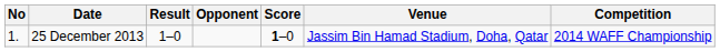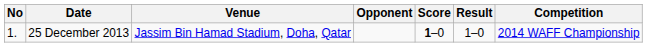 <table class="wikitable" style="font-size:100%;">
 <tr>
 <th>No</th>
 <th>Date</th>
-<th>Result</th>
+<th>Venue</th>
 <th>Opponent</th>
 <th>Score</th>
-<th>Venue</th>
+<th>Result</th>
 <th>Competition</th>
 </tr>
 <tr>
 <td>1.</td>
 <td>25 December 2013</td>
-<td align=center>1–0</td>
+<td><a href='#'>Jassim Bin Hamad Stadium</a>, <a href='#'>Doha</a>, <a href='#'>Qatar</a></td>
 <td></td>
 <td align=center><strong>1</strong>–0</td>
-<td><a href='#'>Jassim Bin Hamad Stadium</a>, <a href='#'>Doha</a>, <a href='#'>Qatar</a></td>
+<td align=center>1–0</td>
 <td><a href='#'>2014 WAFF Championship</a></td>
 </tr>
 </table>
